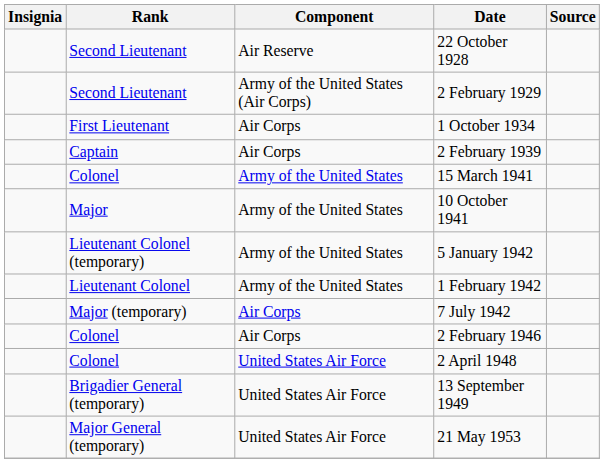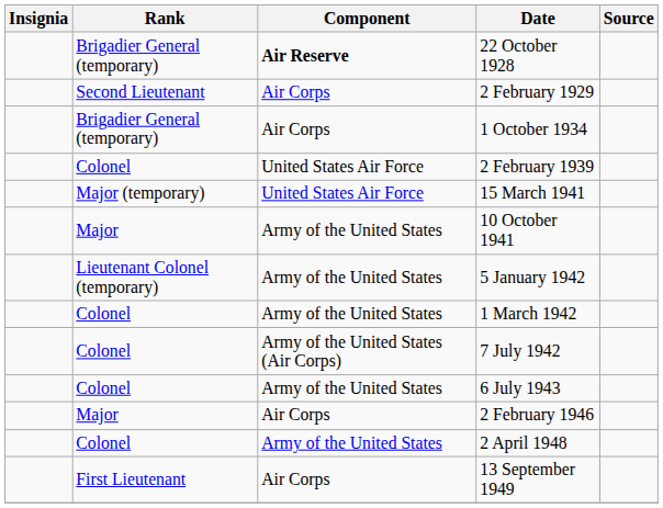 <table class="wikitable">
 <tr>
 <th>Insignia</th>
 <th>Rank</th>
 <th>Component</th>
 <th>Date</th>
 <th>Source</th>
 </tr>
 <tr>
 <td align=center></td>
-<td><a href='#'>Second Lieutenant</a></td>
-<td>Air Reserve</td>
+<td><a href='#'>Brigadier General</a> (temporary)</td>
+<td><strong>Air Reserve</strong></td>
 <td>22 October 1928</td>
 <td></td>
 </tr>
 <tr>
 <td align=center></td>
 <td><a href='#'>Second Lieutenant</a></td>
-<td>Army of the United States (Air Corps)</td>
+<td><a href='#'>Air Corps</a></td>
 <td>2 February 1929</td>
 <td></td>
 </tr>
 <tr>
 <td align=center></td>
-<td><a href='#'>First Lieutenant</a></td>
+<td><a href='#'>Brigadier General</a> (temporary)</td>
 <td>Air Corps</td>
 <td>1 October 1934</td>
 <td></td>
 </tr>
 <tr>
 <td align=center></td>
-<td><a href='#'>Captain</a></td>
-<td>Air Corps</td>
+<td><a href='#'>Colonel</a></td>
+<td>United States Air Force</td>
 <td>2 February 1939</td>
 <td></td>
 </tr>
 <tr>
 <td align=center></td>
-<td><a href='#'>Colonel</a></td>
-<td><a href='#'>Army of the United States</a></td>
+<td><a href='#'>Major</a> (temporary)</td>
+<td><a href='#'>United States Air Force</a></td>
 <td>15 March 1941</td>
 <td></td>
 </tr>
 <tr>
 <td align=center></td>
 <td><a href='#'>Major</a></td>
 <td>Army of the United States</td>
 <td>10 October 1941</td>
 <td></td>
 </tr>
 <tr>
 <td align=center></td>
 <td><a href='#'>Lieutenant Colonel</a> (temporary)</td>
 <td>Army of the United States</td>
 <td>5 January 1942</td>
 <td></td>
 </tr>
 <tr>
 <td align=center></td>
-<td><a href='#'>Lieutenant Colonel</a></td>
+<td><a href='#'>Colonel</a></td>
 <td>Army of the United States</td>
-<td>1 February 1942</td>
+<td>1 March 1942</td>
 <td></td>
 </tr>
 <tr>
 <td align=center></td>
-<td><a href='#'>Major</a> (temporary)</td>
-<td><a href='#'>Air Corps</a></td>
+<td><a href='#'>Colonel</a></td>
+<td>Army of the United States (Air Corps)</td>
 <td>7 July 1942</td>
 <td></td>
 </tr>
 <tr>
 <td align=center></td>
 <td><a href='#'>Colonel</a></td>
+<td>Army of the United States</td>
+<td>6 July 1943</td>
+<td></td>
+</tr>
+<tr>
+<td align=center></td>
+<td><a href='#'>Major</a></td>
 <td>Air Corps</td>
 <td>2 February 1946</td>
 <td></td>
 </tr>
 <tr>
 <td align=center></td>
 <td><a href='#'>Colonel</a></td>
-<td><a href='#'>United States Air Force</a></td>
+<td><a href='#'>Army of the United States</a></td>
 <td>2 April 1948</td>
 <td></td>
 </tr>
 <tr>
 <td align=center></td>
-<td><a href='#'>Brigadier General</a> (temporary)</td>
-<td>United States Air Force</td>
+<td><a href='#'>First Lieutenant</a></td>
+<td>Air Corps</td>
 <td>13 September 1949</td>
-<td></td>
-</tr>
-<tr>
-<td align=center></td>
-<td><a href='#'>Major General</a> (temporary)</td>
-<td>United States Air Force</td>
-<td>21 May 1953</td>
 <td></td>
 </tr>
 <tr>
 </tr>
 </table>
